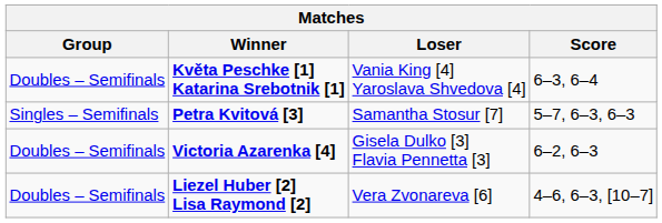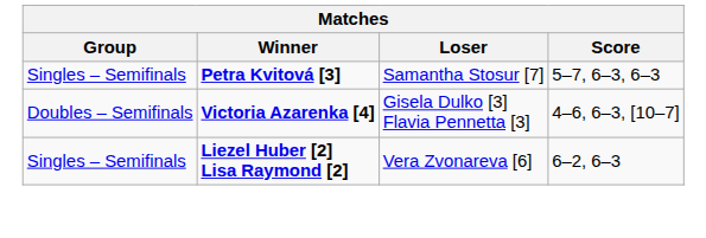 <table class="wikitable collapsible uncollapsed" style="margin:1em auto;">
 <tr>
 <th colspan=4>Matches</th>
 </tr>
 <tr>
 <th>Group</th>
 <th>Winner</th>
 <th>Loser</th>
 <th>Score</th>
 </tr>
 <tr align=left>
-<td><a href='#'>Doubles – Semifinals</a></td>
-<td> <strong><a href='#'>Květa Peschke</a> [1]<br> <a href='#'>Katarina Srebotnik</a> [1]</strong></td>
-<td> <a href='#'>Vania King</a> [4] <br>  <a href='#'>Yaroslava Shvedova</a> [4]</td>
-<td>6–3, 6–4</td>
-</tr>
-<tr align=left>
 <td><a href='#'>Singles – Semifinals</a></td>
 <td><strong> <a href='#'>Petra Kvitová</a> [3]</strong></td>
 <td> <a href='#'>Samantha Stosur</a> [7]</td>
 <td>5–7, 6–3, 6–3</td>
 </tr>
 <tr align=left>
 <td><a href='#'>Doubles – Semifinals</a></td>
 <td><strong> <a href='#'>Victoria Azarenka</a> [4]</strong></td>
 <td> <a href='#'>Gisela Dulko</a> [3]<br> <a href='#'>Flavia Pennetta</a> [3]</td>
+<td>4–6, 6–3, [10–7]</td>
+</tr>
+<tr align=left>
+<td><a href='#'>Singles – Semifinals</a></td>
+<td><strong> <a href='#'>Liezel Huber</a> [2]<br> <a href='#'>Lisa Raymond</a> [2]</strong></td>
+<td> <a href='#'>Vera Zvonareva</a> [6]</td>
 <td>6–2, 6–3</td>
 </tr>
-<tr align=left>
-<td><a href='#'>Doubles – Semifinals</a></td>
-<td><strong> <a href='#'>Liezel Huber</a> [2]<br> <a href='#'>Lisa Raymond</a> [2]</strong></td>
-<td> <a href='#'>Vera Zvonareva</a> [6]</td>
-<td>4–6, 6–3, [10–7]</td>
-</tr>
 </table>
